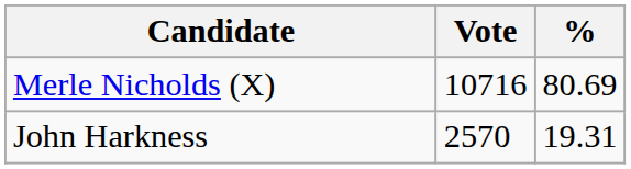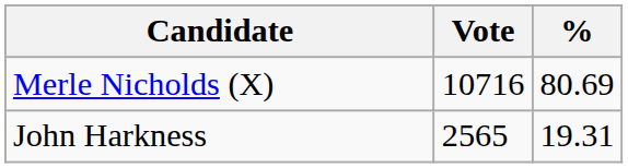 <table class="wikitable">
 <tr>
 <th bgcolor="#DDDDFF" width="200px">Candidate</th>
 <th bgcolor="#DDDDFF">Vote</th>
 <th bgcolor="#DDDDFF">%</th>
 </tr>
 <tr>
 <td><a href='#'>Merle Nicholds</a> (X)</td>
 <td>10716</td>
 <td>80.69</td>
 </tr>
 <tr>
 <td>John Harkness</td>
-<td>2570</td>
+<td>2565</td>
 <td>19.31</td>
 </tr>
 </table>
